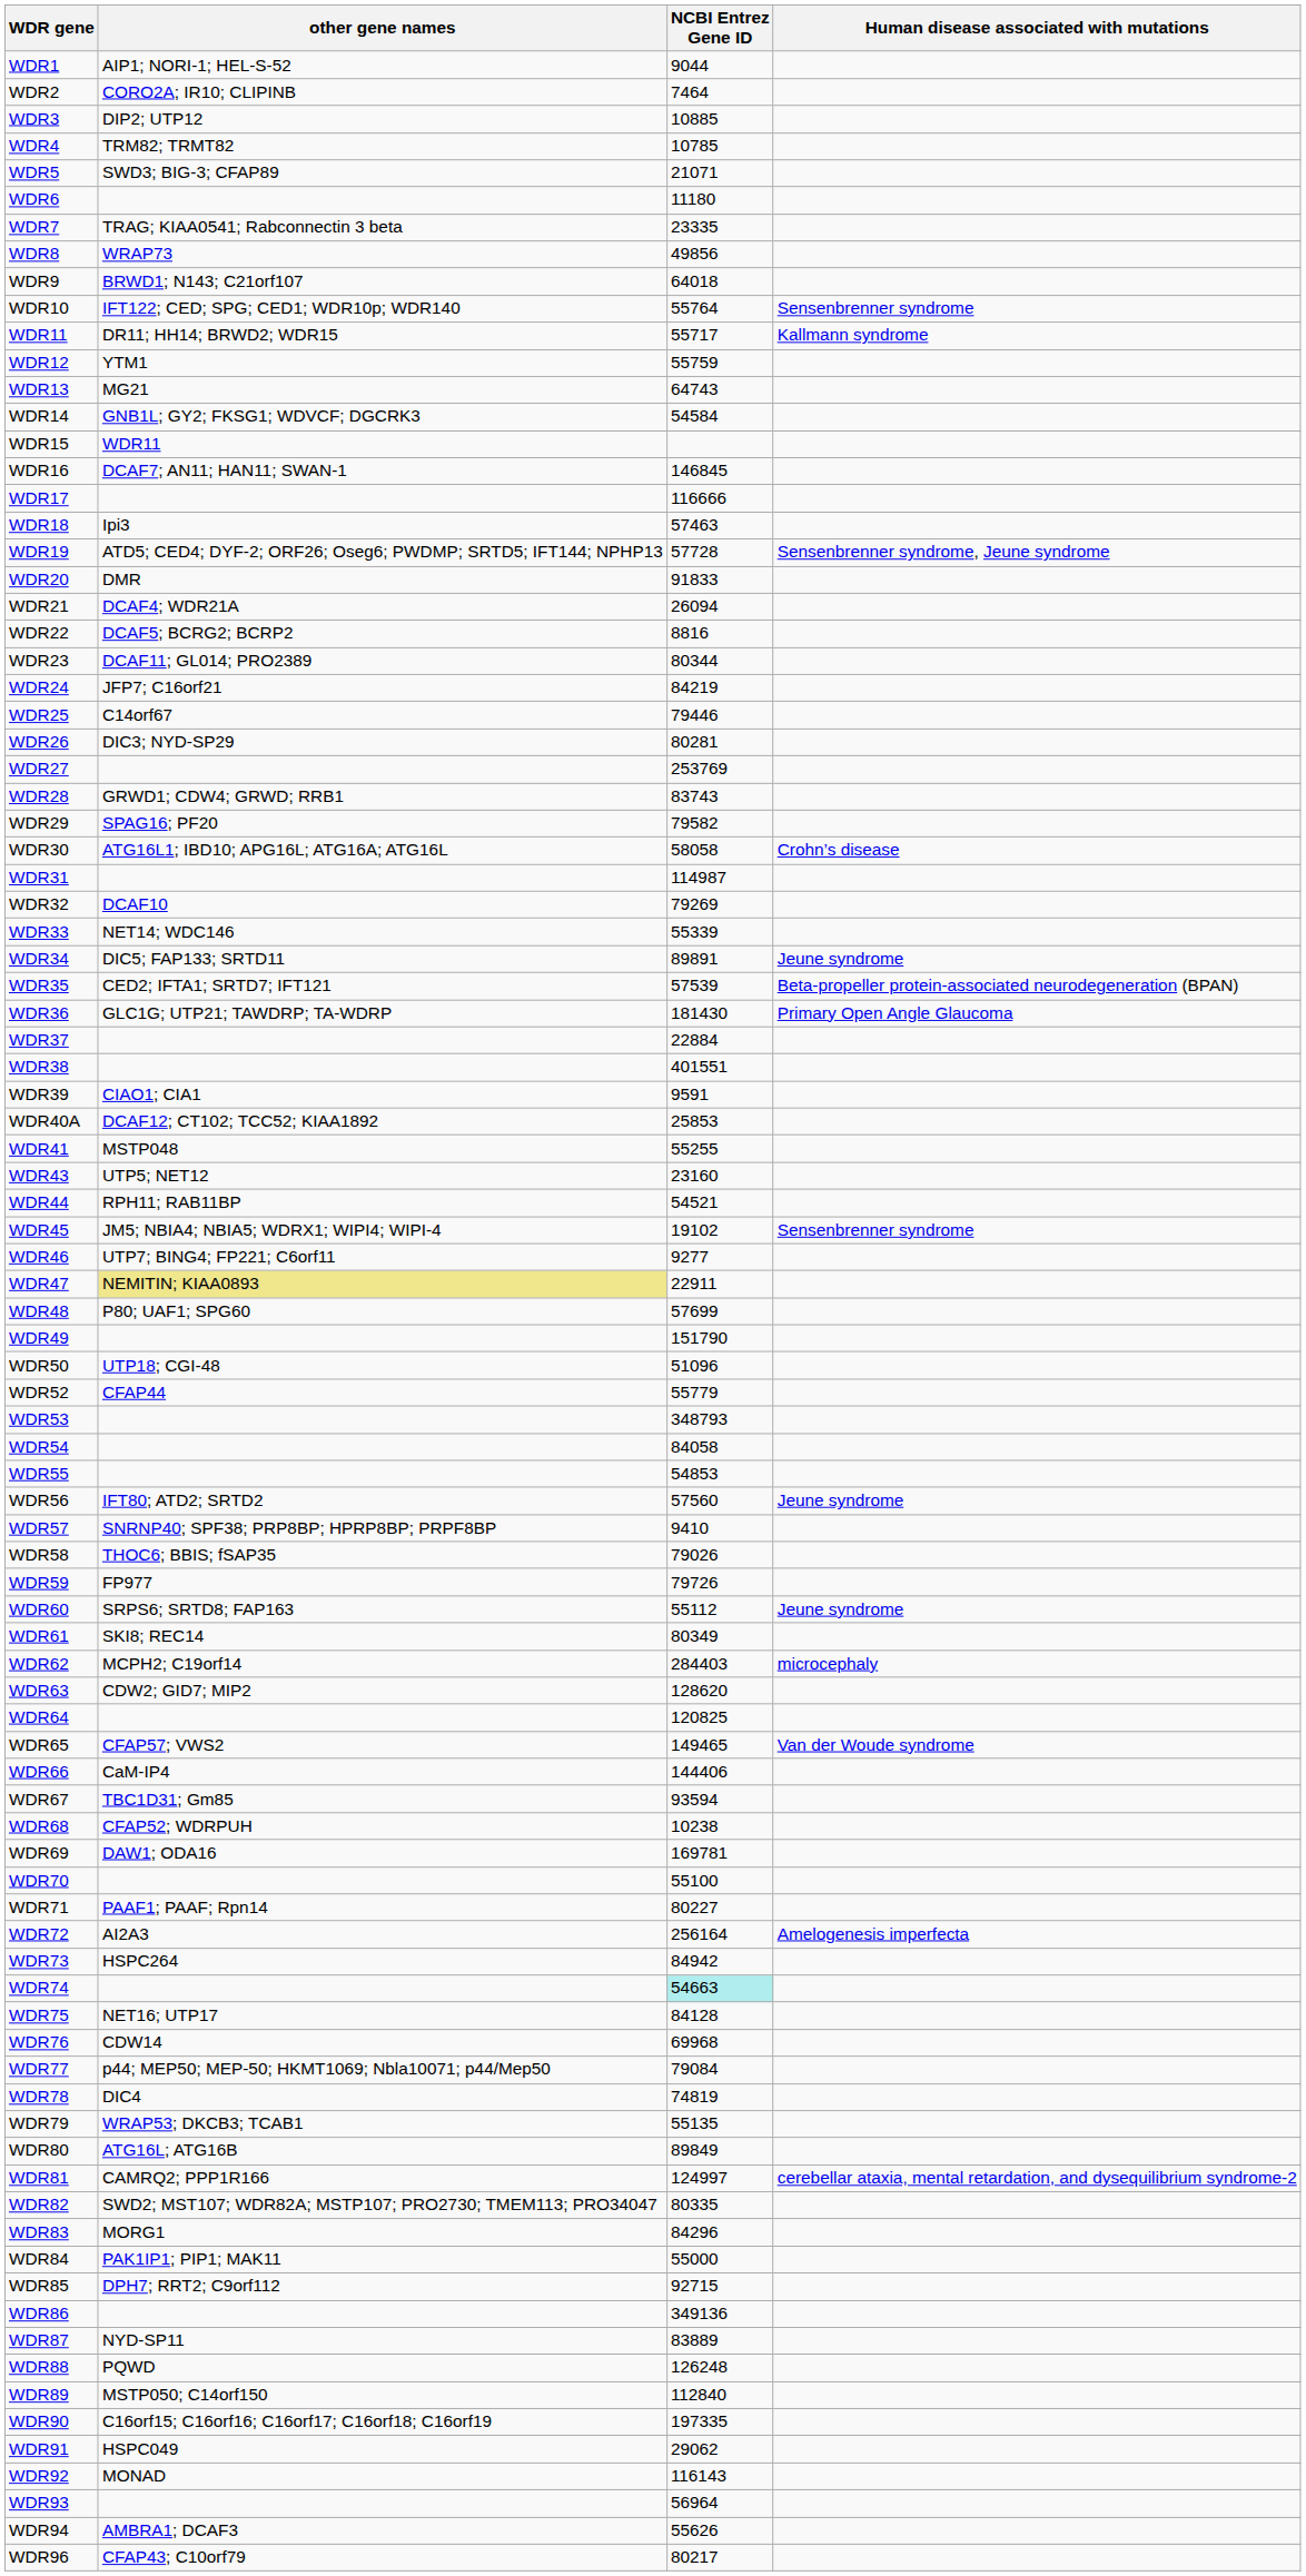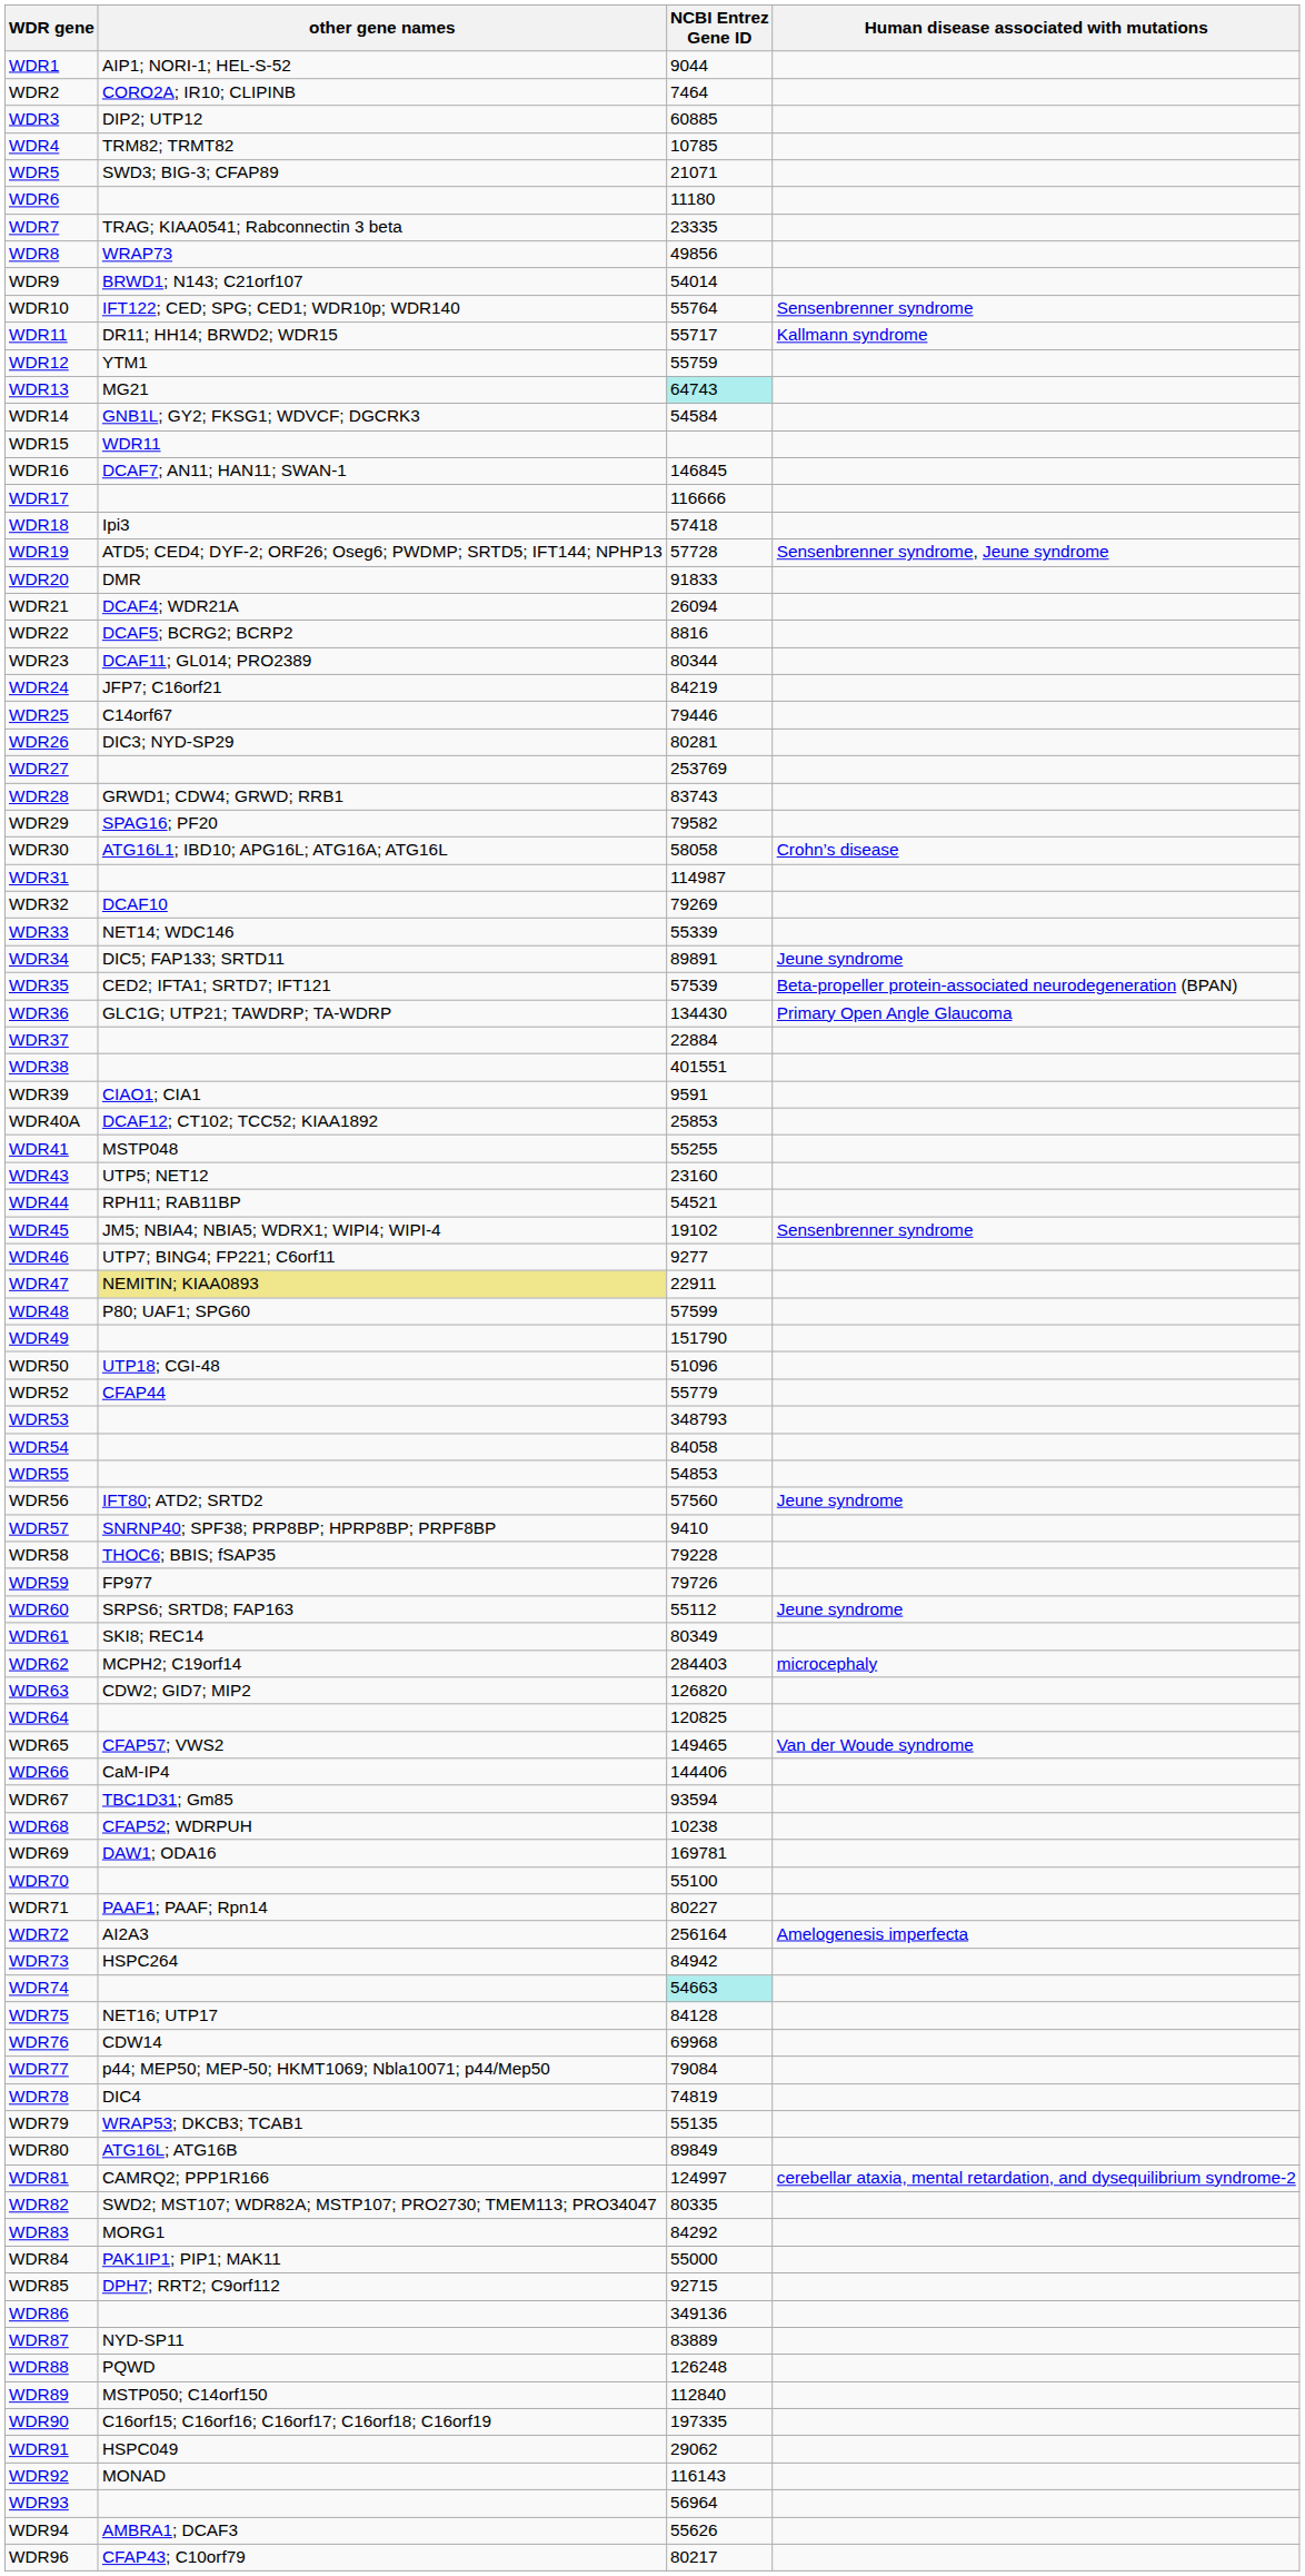 <table class="wikitable">
 <tr>
 <th>WDR gene</th>
 <th>other gene names</th>
 <th>NCBI Entrez<br> Gene ID</th>
 <th>Human disease associated with mutations</th>
 </tr>
 <tr>
 <td><a href='#'>WDR1</a></td>
 <td>AIP1; NORI-1; HEL-S-52</td>
 <td>9044</td>
 <td></td>
 </tr>
 <tr>
 <td>WDR2</td>
 <td><a href='#'>CORO2A</a>; IR10; CLIPINB</td>
 <td>7464</td>
 <td></td>
 </tr>
 <tr>
 <td><a href='#'>WDR3</a></td>
 <td>DIP2; UTP12</td>
-<td>10885</td>
+<td>60885</td>
 <td></td>
 </tr>
 <tr>
 <td><a href='#'>WDR4</a></td>
 <td>TRM82; TRMT82</td>
 <td>10785</td>
 <td></td>
 </tr>
 <tr>
 <td><a href='#'>WDR5</a></td>
 <td>SWD3; BIG-3; CFAP89</td>
 <td>21071</td>
 <td></td>
 </tr>
 <tr>
 <td><a href='#'>WDR6</a></td>
 <td></td>
 <td>11180</td>
 <td></td>
 </tr>
 <tr>
 <td><a href='#'>WDR7</a></td>
 <td>TRAG; KIAA0541; Rabconnectin 3 beta</td>
 <td>23335</td>
 <td></td>
 </tr>
 <tr>
 <td><a href='#'>WDR8</a></td>
 <td><a href='#'>WRAP73</a></td>
 <td>49856</td>
 <td></td>
 </tr>
 <tr>
 <td>WDR9</td>
 <td><a href='#'>BRWD1</a>; N143; C21orf107</td>
-<td>64018</td>
+<td>54014</td>
 <td></td>
 </tr>
 <tr>
 <td>WDR10</td>
 <td><a href='#'>IFT122</a>; CED; SPG; CED1; WDR10p; WDR140</td>
 <td>55764</td>
 <td><a href='#'>Sensenbrenner syndrome</a></td>
 </tr>
 <tr>
 <td><a href='#'>WDR11</a></td>
 <td>DR11; HH14; BRWD2; WDR15</td>
 <td>55717</td>
 <td><a href='#'>Kallmann syndrome</a></td>
 </tr>
 <tr>
 <td><a href='#'>WDR12</a></td>
 <td>YTM1</td>
 <td>55759</td>
 <td></td>
 </tr>
 <tr>
 <td><a href='#'>WDR13</a></td>
 <td>MG21</td>
-<td>64743</td>
+<td style="background: paleturquoise;">64743</td>
 <td></td>
 </tr>
 <tr>
 <td>WDR14</td>
 <td><a href='#'>GNB1L</a>; GY2; FKSG1; WDVCF; DGCRK3</td>
 <td>54584</td>
 <td></td>
 </tr>
 <tr>
 <td>WDR15</td>
 <td><a href='#'>WDR11</a></td>
 <td></td>
 <td></td>
 </tr>
 <tr>
 <td>WDR16</td>
 <td><a href='#'>DCAF7</a>; AN11; HAN11; SWAN-1</td>
 <td>146845</td>
 <td></td>
 </tr>
 <tr>
 <td><a href='#'>WDR17</a></td>
 <td></td>
 <td>116666</td>
 <td></td>
 </tr>
 <tr>
 <td><a href='#'>WDR18</a></td>
 <td>Ipi3</td>
-<td>57463</td>
+<td>57418</td>
 <td></td>
 </tr>
 <tr>
 <td><a href='#'>WDR19</a></td>
 <td>ATD5; CED4; DYF-2; ORF26; Oseg6; PWDMP; SRTD5; IFT144; NPHP13</td>
 <td>57728</td>
 <td><a href='#'>Sensenbrenner syndrome</a>, <a href='#'>Jeune syndrome</a></td>
 </tr>
 <tr>
 <td><a href='#'>WDR20</a></td>
 <td>DMR</td>
 <td>91833</td>
 <td></td>
 </tr>
 <tr>
 <td>WDR21</td>
 <td><a href='#'>DCAF4</a>; WDR21A</td>
 <td>26094</td>
 <td></td>
 </tr>
 <tr>
 <td>WDR22</td>
 <td><a href='#'>DCAF5</a>; BCRG2; BCRP2</td>
 <td>8816</td>
 <td></td>
 </tr>
 <tr>
 <td>WDR23</td>
 <td><a href='#'>DCAF11</a>; GL014; PRO2389</td>
 <td>80344</td>
 <td></td>
 </tr>
 <tr>
 <td><a href='#'>WDR24</a></td>
 <td>JFP7; C16orf21</td>
 <td>84219</td>
 <td></td>
 </tr>
 <tr>
 <td><a href='#'>WDR25</a></td>
 <td>C14orf67</td>
 <td>79446</td>
 <td></td>
 </tr>
 <tr>
 <td><a href='#'>WDR26</a></td>
 <td>DIC3; NYD-SP29</td>
 <td>80281</td>
 <td></td>
 </tr>
 <tr>
 <td><a href='#'>WDR27</a></td>
 <td></td>
 <td>253769</td>
 <td></td>
 </tr>
 <tr>
 <td><a href='#'>WDR28</a></td>
 <td>GRWD1; CDW4; GRWD; RRB1</td>
 <td>83743</td>
 <td></td>
 </tr>
 <tr>
 <td>WDR29</td>
 <td><a href='#'>SPAG16</a>; PF20</td>
 <td>79582</td>
 <td></td>
 </tr>
 <tr>
 <td>WDR30</td>
 <td><a href='#'>ATG16L1</a>; IBD10; APG16L; ATG16A; ATG16L</td>
 <td>58058</td>
 <td><a href='#'>Crohn’s disease</a></td>
 </tr>
 <tr>
 <td><a href='#'>WDR31</a></td>
 <td></td>
 <td>114987</td>
 <td></td>
 </tr>
 <tr>
 <td>WDR32</td>
 <td><a href='#'>DCAF10</a></td>
 <td>79269</td>
 <td></td>
 </tr>
 <tr>
 <td><a href='#'>WDR33</a></td>
 <td>NET14; WDC146</td>
 <td>55339</td>
 <td></td>
 </tr>
 <tr>
 <td><a href='#'>WDR34</a></td>
 <td>DIC5; FAP133; SRTD11</td>
 <td>89891</td>
 <td><a href='#'>Jeune syndrome</a></td>
 </tr>
 <tr>
 <td><a href='#'>WDR35</a></td>
 <td>CED2; IFTA1; SRTD7; IFT121</td>
 <td>57539</td>
 <td><a href='#'>Beta-propeller protein-associated neurodegeneration</a> (BPAN)</td>
 </tr>
 <tr>
 <td><a href='#'>WDR36</a></td>
 <td>GLC1G; UTP21; TAWDRP; TA-WDRP</td>
-<td>181430</td>
+<td>134430</td>
 <td><a href='#'>Primary Open Angle Glaucoma</a></td>
 </tr>
 <tr>
 <td><a href='#'>WDR37</a></td>
 <td></td>
 <td>22884</td>
 <td></td>
 </tr>
 <tr>
 <td><a href='#'>WDR38</a></td>
 <td></td>
 <td>401551</td>
 <td></td>
 </tr>
 <tr>
 <td>WDR39</td>
 <td><a href='#'>CIAO1</a>; CIA1</td>
 <td>9591</td>
 <td></td>
 </tr>
 <tr>
 <td>WDR40A</td>
 <td><a href='#'>DCAF12</a>; CT102; TCC52; KIAA1892</td>
 <td>25853</td>
 <td></td>
 </tr>
 <tr>
 <td><a href='#'>WDR41</a></td>
 <td>MSTP048</td>
 <td>55255</td>
 <td></td>
 </tr>
 <tr>
 <td><a href='#'>WDR43</a></td>
 <td>UTP5; NET12</td>
 <td>23160</td>
 <td></td>
 </tr>
 <tr>
 <td><a href='#'>WDR44</a></td>
 <td>RPH11; RAB11BP</td>
 <td>54521</td>
 <td></td>
 </tr>
 <tr>
 <td><a href='#'>WDR45</a></td>
 <td>JM5; NBIA4; NBIA5; WDRX1; WIPI4; WIPI-4</td>
 <td>19102</td>
 <td><a href='#'>Sensenbrenner syndrome</a></td>
 </tr>
 <tr>
 <td><a href='#'>WDR46</a></td>
 <td>UTP7; BING4; FP221; C6orf11</td>
 <td>9277</td>
 <td></td>
 </tr>
 <tr>
 <td><a href='#'>WDR47</a></td>
 <td style="background: khaki;">NEMITIN; KIAA0893</td>
 <td>22911</td>
 <td></td>
 </tr>
 <tr>
 <td><a href='#'>WDR48</a></td>
 <td>P80; UAF1; SPG60</td>
-<td>57699</td>
+<td>57599</td>
 <td></td>
 </tr>
 <tr>
 <td><a href='#'>WDR49</a></td>
 <td></td>
 <td>151790</td>
 <td></td>
 </tr>
 <tr>
 <td>WDR50</td>
 <td><a href='#'>UTP18</a>; CGI-48</td>
 <td>51096</td>
 <td></td>
 </tr>
 <tr>
 <td>WDR52</td>
 <td><a href='#'>CFAP44</a></td>
 <td>55779</td>
 <td></td>
 </tr>
 <tr>
 <td><a href='#'>WDR53</a></td>
 <td></td>
 <td>348793</td>
 <td></td>
 </tr>
 <tr>
 <td><a href='#'>WDR54</a></td>
 <td></td>
 <td>84058</td>
 <td></td>
 </tr>
 <tr>
 <td><a href='#'>WDR55</a></td>
 <td></td>
 <td>54853</td>
 <td></td>
 </tr>
 <tr>
 <td>WDR56</td>
 <td><a href='#'>IFT80</a>; ATD2; SRTD2</td>
 <td>57560</td>
 <td><a href='#'>Jeune syndrome</a></td>
 </tr>
 <tr>
 <td><a href='#'>WDR57</a></td>
 <td><a href='#'>SNRNP40</a>; SPF38; PRP8BP; HPRP8BP; PRPF8BP</td>
 <td>9410</td>
 <td></td>
 </tr>
 <tr>
 <td>WDR58</td>
 <td><a href='#'>THOC6</a>; BBIS; fSAP35</td>
-<td>79026</td>
+<td>79228</td>
 <td></td>
 </tr>
 <tr>
 <td><a href='#'>WDR59</a></td>
 <td>FP977</td>
 <td>79726</td>
 <td></td>
 </tr>
 <tr>
 <td><a href='#'>WDR60</a></td>
 <td>SRPS6; SRTD8; FAP163</td>
 <td>55112</td>
 <td><a href='#'>Jeune syndrome</a></td>
 </tr>
 <tr>
 <td><a href='#'>WDR61</a></td>
 <td>SKI8; REC14</td>
 <td>80349</td>
 <td></td>
 </tr>
 <tr>
 <td><a href='#'>WDR62</a></td>
 <td>MCPH2; C19orf14</td>
 <td>284403</td>
 <td><a href='#'>microcephaly</a></td>
 </tr>
 <tr>
 <td><a href='#'>WDR63</a></td>
 <td>CDW2; GID7; MIP2</td>
-<td>128620</td>
+<td>126820</td>
 <td></td>
 </tr>
 <tr>
 <td><a href='#'>WDR64</a></td>
 <td></td>
 <td>120825</td>
 <td></td>
 </tr>
 <tr>
 <td>WDR65</td>
 <td><a href='#'>CFAP57</a>; VWS2</td>
 <td>149465</td>
 <td><a href='#'>Van der Woude syndrome</a></td>
 </tr>
 <tr>
 <td><a href='#'>WDR66</a></td>
 <td>CaM-IP4</td>
 <td>144406</td>
 <td></td>
 </tr>
 <tr>
 <td>WDR67</td>
 <td><a href='#'>TBC1D31</a>; Gm85</td>
 <td>93594</td>
 <td></td>
 </tr>
 <tr>
 <td><a href='#'>WDR68</a></td>
 <td><a href='#'>CFAP52</a>; WDRPUH</td>
 <td>10238</td>
 <td></td>
 </tr>
 <tr>
 <td>WDR69</td>
 <td><a href='#'>DAW1</a>; ODA16</td>
 <td>169781</td>
 <td></td>
 </tr>
 <tr>
 <td><a href='#'>WDR70</a></td>
 <td></td>
 <td>55100</td>
 <td></td>
 </tr>
 <tr>
 <td>WDR71</td>
 <td><a href='#'>PAAF1</a>; PAAF; Rpn14</td>
 <td>80227</td>
 <td></td>
 </tr>
 <tr>
 <td><a href='#'>WDR72</a></td>
 <td>AI2A3</td>
 <td>256164</td>
 <td><a href='#'>Amelogenesis imperfecta</a></td>
 </tr>
 <tr>
 <td><a href='#'>WDR73</a></td>
 <td>HSPC264</td>
 <td>84942</td>
 <td></td>
 </tr>
 <tr>
 <td><a href='#'>WDR74</a></td>
 <td></td>
 <td style="background: paleturquoise;">54663</td>
 <td></td>
 </tr>
 <tr>
 <td><a href='#'>WDR75</a></td>
 <td>NET16; UTP17</td>
 <td>84128</td>
 <td></td>
 </tr>
 <tr>
 <td><a href='#'>WDR76</a></td>
 <td>CDW14</td>
 <td>69968</td>
 <td></td>
 </tr>
 <tr>
 <td><a href='#'>WDR77</a></td>
 <td>p44; MEP50; MEP-50; HKMT1069; Nbla10071; p44/Mep50</td>
 <td>79084</td>
 </tr>
 <tr>
 <td><a href='#'>WDR78</a></td>
 <td>DIC4</td>
 <td>74819</td>
 <td></td>
 </tr>
 <tr>
 <td>WDR79</td>
 <td><a href='#'>WRAP53</a>; DKCB3; TCAB1</td>
 <td>55135</td>
 <td></td>
 </tr>
 <tr>
 <td>WDR80</td>
 <td><a href='#'>ATG16L</a>; ATG16B</td>
 <td>89849</td>
 <td></td>
 </tr>
 <tr>
 <td><a href='#'>WDR81</a></td>
 <td>CAMRQ2; PPP1R166</td>
 <td>124997</td>
 <td><a href='#'>cerebellar ataxia, mental retardation, and dysequilibrium syndrome-2</a></td>
 </tr>
 <tr>
 <td><a href='#'>WDR82</a></td>
 <td>SWD2; MST107; WDR82A; MSTP107; PRO2730; TMEM113; PRO34047</td>
 <td>80335</td>
 <td></td>
 </tr>
 <tr>
 <td><a href='#'>WDR83</a></td>
 <td>MORG1</td>
-<td>84296</td>
+<td>84292</td>
 <td></td>
 </tr>
 <tr>
 <td>WDR84</td>
 <td><a href='#'>PAK1IP1</a>; PIP1; MAK11</td>
 <td>55000</td>
 <td></td>
 </tr>
 <tr>
 <td>WDR85</td>
 <td><a href='#'>DPH7</a>; RRT2; C9orf112</td>
 <td>92715</td>
 <td></td>
 </tr>
 <tr>
 <td><a href='#'>WDR86</a></td>
 <td></td>
 <td>349136</td>
 <td></td>
 </tr>
 <tr>
 <td><a href='#'>WDR87</a></td>
 <td>NYD-SP11</td>
 <td>83889</td>
 <td></td>
 </tr>
 <tr>
 <td><a href='#'>WDR88</a></td>
 <td>PQWD</td>
 <td>126248</td>
 <td></td>
 </tr>
 <tr>
 <td><a href='#'>WDR89</a></td>
 <td>MSTP050; C14orf150</td>
 <td>112840</td>
 <td></td>
 </tr>
 <tr>
 <td><a href='#'>WDR90</a></td>
 <td>C16orf15; C16orf16; C16orf17; C16orf18; C16orf19</td>
 <td>197335</td>
 <td></td>
 </tr>
 <tr>
 <td><a href='#'>WDR91</a></td>
 <td>HSPC049</td>
 <td>29062</td>
 <td></td>
 </tr>
 <tr>
 <td><a href='#'>WDR92</a></td>
 <td>MONAD</td>
 <td>116143</td>
 <td></td>
 </tr>
 <tr>
 <td><a href='#'>WDR93</a></td>
 <td></td>
 <td>56964</td>
 <td></td>
 </tr>
 <tr>
 <td>WDR94</td>
 <td><a href='#'>AMBRA1</a>; DCAF3</td>
 <td>55626</td>
 <td></td>
 </tr>
 <tr>
 <td>WDR96</td>
 <td><a href='#'>CFAP43</a>; C10orf79</td>
 <td>80217</td>
 <td></td>
 </tr>
 </table>
